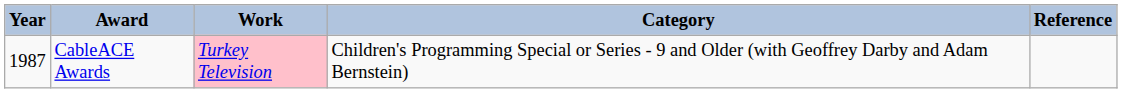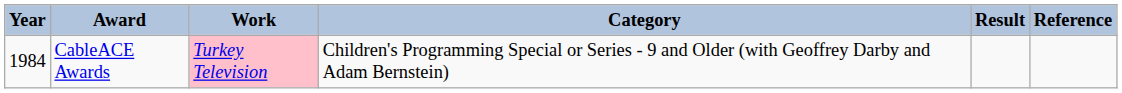 <table class="wikitable" style="font-size:90%">
 <tr style="text-align:center;">
 <th style="background:#B0C4DE;">Year</th>
 <th style="background:#B0C4DE;">Award</th>
 <th style="background:#B0C4DE;">Work</th>
 <th style="background:#B0C4DE;">Category</th>
+<th style="background:#B0C4DE;">Result</th>
 <th style="background:#B0C4DE;">Reference</th>
 </tr>
 <tr>
-<td>1987</td>
+<td>1984</td>
 <td><a href='#'>CableACE Awards</a></td>
 <td style="background: pink;"><em><a href='#'>Turkey Television</a></em></td>
 <td>Children's Programming Special or Series - 9 and Older (with Geoffrey Darby and Adam Bernstein)</td>
 <td></td>
+<td></td>
 </tr>
 </table>
